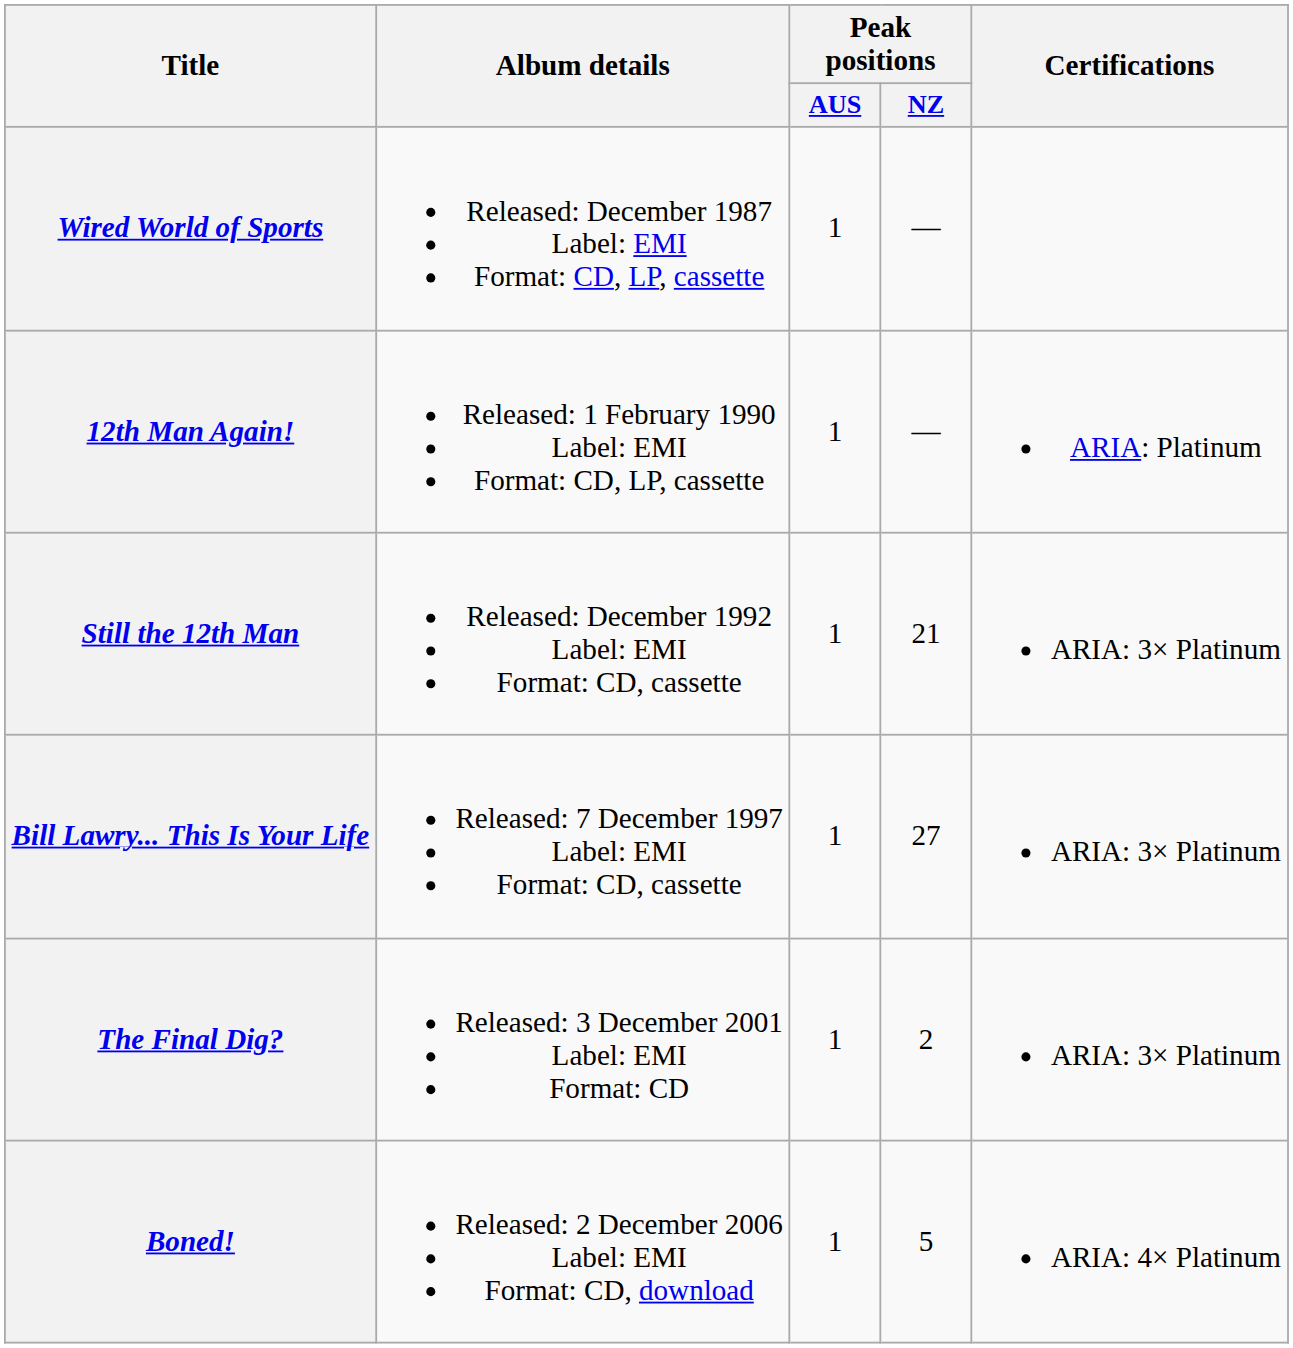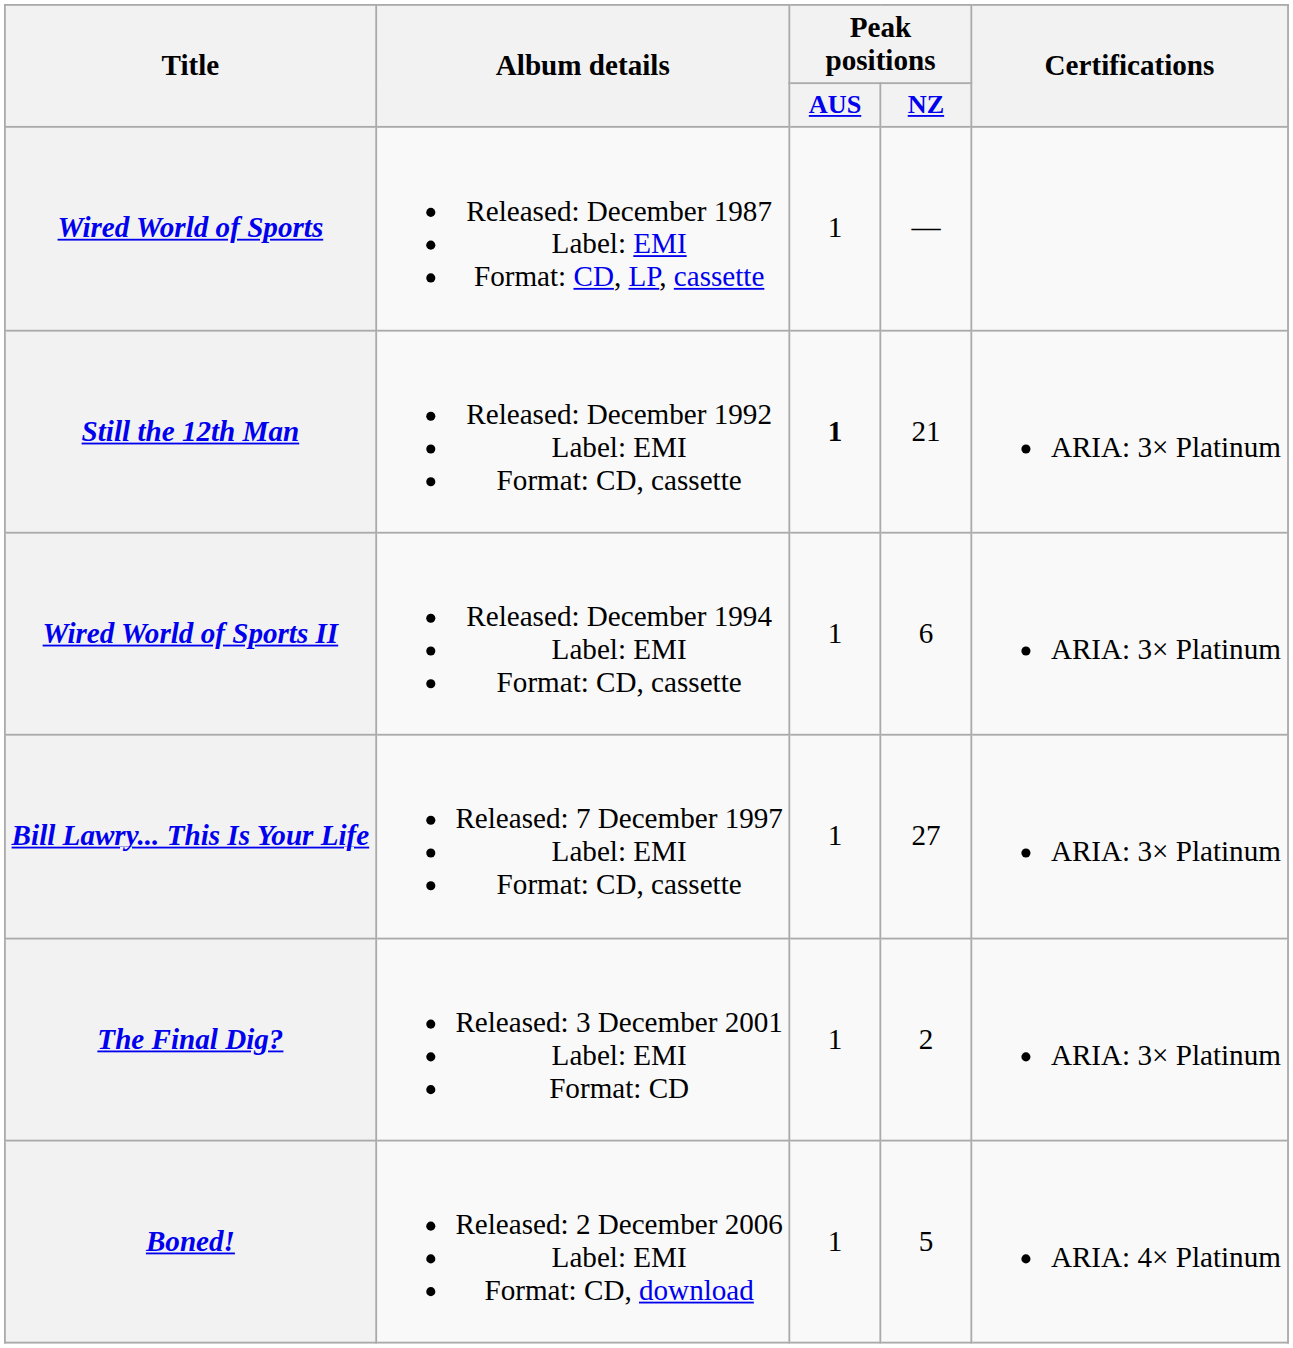 <table class="wikitable plainrowheaders" style="text-align:center">
 <tr>
 <th align="center" rowspan="2">Title</th>
 <th align="center" rowspan="2">Album details</th>
 <th align="center" colspan="2">Peak positions</th>
 <th align="center" rowspan="2">Certifications</th>
 </tr>
 <tr>
 <th scope="col" style="width:3em;font-size:90%;"><a href='#'>AUS</a><br></th>
 <th scope="col" style="width:3em;font-size:90%;"><a href='#'>NZ</a> <br></th>
 </tr>
 <tr>
 <th scope="row"><em><a href='#'>Wired World of Sports</a></em></th>
 <td><br><ul><li>Released: December 1987</li><li>Label: <a href='#'>EMI</a></li><li>Format: <a href='#'>CD</a>, <a href='#'>LP</a>, <a href='#'>cassette</a></li></ul></td>
 <td>1</td>
 <td>—</td>
 <td></td>
 </tr>
 <tr>
-<th scope="row"><em><a href='#'>12th Man Again!</a></em></th>
-<td><br><ul><li>Released: 1 February 1990</li><li>Label: EMI</li><li>Format: CD, LP, cassette</li></ul></td>
-<td>1</td>
-<td>—</td>
-<td><br><ul><li><a href='#'>ARIA</a>: Platinum</li></ul></td>
+<th scope="row"><em><a href='#'>Still the 12th Man</a></em></th>
+<td><br><ul><li>Released: December 1992</li><li>Label: EMI</li><li>Format: CD, cassette</li></ul></td>
+<td><strong>1</strong></td>
+<td>21</td>
+<td><br><ul><li>ARIA: 3× Platinum</li></ul></td>
 </tr>
 <tr>
-<th scope="row"><em><a href='#'>Still the 12th Man</a></em></th>
-<td><br><ul><li>Released: December 1992</li><li>Label: EMI</li><li>Format: CD, cassette</li></ul></td>
+<th scope="row"><em><a href='#'>Wired World of Sports II</a></em></th>
+<td><br><ul><li>Released: December 1994</li><li>Label: EMI</li><li>Format: CD, cassette</li></ul></td>
 <td>1</td>
-<td>21</td>
+<td>6</td>
 <td><br><ul><li>ARIA: 3× Platinum</li></ul></td>
 </tr>
 <tr>
 <th scope="row"><em><a href='#'>Bill Lawry... This Is Your Life</a></em></th>
 <td><br><ul><li>Released: 7 December 1997</li><li>Label: EMI</li><li>Format: CD, cassette</li></ul></td>
 <td>1</td>
 <td>27</td>
 <td><br><ul><li>ARIA: 3× Platinum</li></ul></td>
 </tr>
 <tr>
 <th scope="row"><em><a href='#'>The Final Dig?</a></em></th>
 <td><br><ul><li>Released: 3 December 2001</li><li>Label: EMI</li><li>Format: CD</li></ul></td>
 <td>1</td>
 <td>2</td>
 <td><br><ul><li>ARIA: 3× Platinum</li></ul></td>
 </tr>
 <tr>
 <th scope="row"><em><a href='#'>Boned!</a></em></th>
 <td><br><ul><li>Released: 2 December 2006</li><li>Label: EMI</li><li>Format: CD, <a href='#'>download</a></li></ul></td>
 <td>1</td>
 <td>5</td>
 <td><br><ul><li>ARIA: 4× Platinum</li></ul></td>
 </tr>
 </table>
